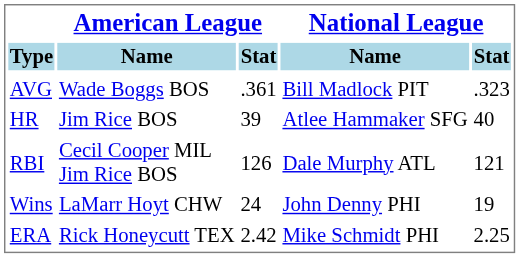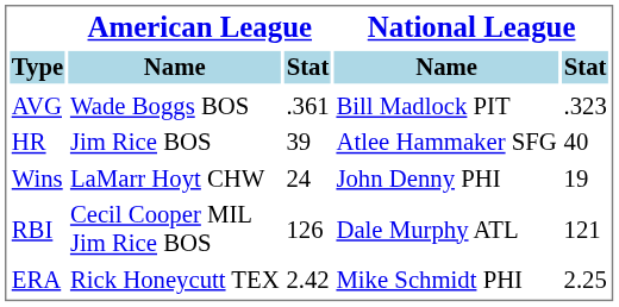 <table cellpadding="1" style="width:auto;font-size: 90%; border: 1px solid gray;">
 <tr align="center" style="font-size: larger;">
 <td> </td>
 <th colspan=2><a href='#'>American League</a></th>
 <th colspan=2><a href='#'>National League</a></th>
 </tr>
 <tr style="background:lightblue;">
 <th>Type</th>
 <th>Name</th>
 <th>Stat</th>
 <th>Name</th>
 <th>Stat</th>
 </tr>
 <tr align="center" style="vertical-align: middle;" style="background:lightblue;">
 </tr>
 <tr>
 <td><a href='#'>AVG</a></td>
 <td><a href='#'>Wade Boggs</a> BOS</td>
 <td>.361</td>
 <td><a href='#'>Bill Madlock</a> PIT</td>
 <td>.323</td>
 </tr>
 <tr>
 <td><a href='#'>HR</a></td>
 <td><a href='#'>Jim Rice</a> BOS</td>
 <td>39</td>
 <td><a href='#'>Atlee Hammaker</a> SFG</td>
 <td>40</td>
 </tr>
 <tr>
+<td><a href='#'>Wins</a></td>
+<td><a href='#'>LaMarr Hoyt</a> CHW</td>
+<td>24</td>
+<td><a href='#'>John Denny</a> PHI</td>
+<td>19</td>
+</tr>
+<tr>
 <td><a href='#'>RBI</a></td>
 <td><a href='#'>Cecil Cooper</a> MIL<br><a href='#'>Jim Rice</a> BOS</td>
 <td>126</td>
 <td><a href='#'>Dale Murphy</a> ATL</td>
 <td>121</td>
-</tr>
-<tr>
-<td><a href='#'>Wins</a></td>
-<td><a href='#'>LaMarr Hoyt</a> CHW</td>
-<td>24</td>
-<td><a href='#'>John Denny</a> PHI</td>
-<td>19</td>
 </tr>
 <tr>
 <td><a href='#'>ERA</a></td>
 <td><a href='#'>Rick Honeycutt</a> TEX</td>
 <td>2.42</td>
 <td><a href='#'>Mike Schmidt</a> PHI</td>
 <td>2.25</td>
 </tr>
 </table>
